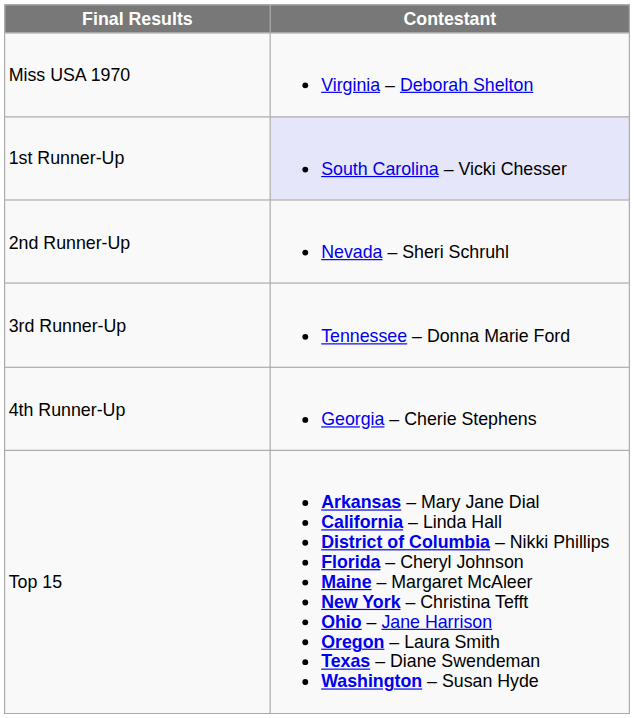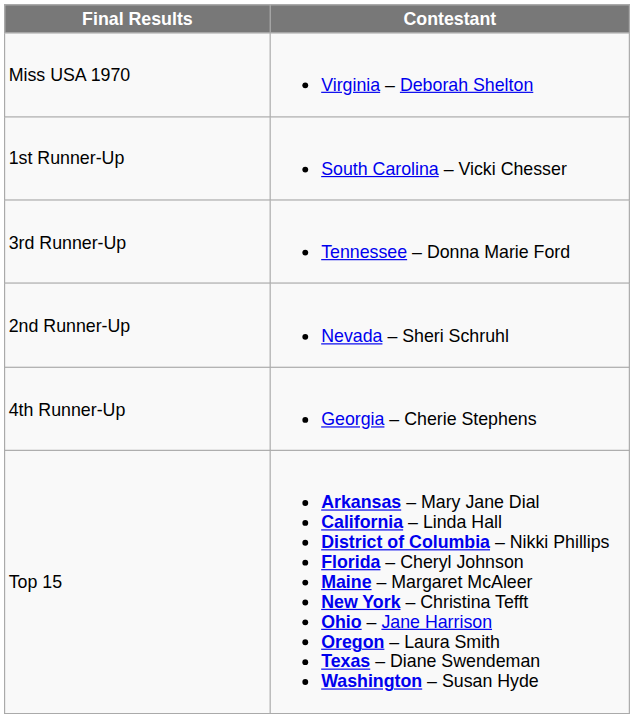 <table class="wikitable sortable" style="font-size: 95%;">
 <tr>
 <th width="220" style="background-color:#787878;color:#FFFFFF;">Final Results</th>
 <th width="300" style="background-color:#787878;color:#FFFFFF;">Contestant</th>
 </tr>
 <tr>
 <td>Miss USA 1970</td>
 <td><br><ul><li><a href='#'>Virginia</a> – <a href='#'>Deborah Shelton</a></li></ul></td>
 </tr>
 <tr>
 <td>1st Runner-Up</td>
-<td style="background: lavender;"><br><ul><li><a href='#'>South Carolina</a> – Vicki Chesser</li></ul></td>
+<td><br><ul><li><a href='#'>South Carolina</a> – Vicki Chesser</li></ul></td>
+</tr>
+<tr>
+<td>3rd Runner-Up</td>
+<td><br><ul><li><a href='#'>Tennessee</a> – Donna Marie Ford</li></ul></td>
 </tr>
 <tr>
 <td>2nd Runner-Up</td>
 <td><br><ul><li><a href='#'>Nevada</a> – Sheri Schruhl</li></ul></td>
-</tr>
-<tr>
-<td>3rd Runner-Up</td>
-<td><br><ul><li><a href='#'>Tennessee</a> – Donna Marie Ford</li></ul></td>
 </tr>
 <tr>
 <td>4th Runner-Up</td>
 <td><br><ul><li><a href='#'>Georgia</a> – Cherie Stephens</li></ul></td>
 </tr>
 <tr>
 <td>Top 15</td>
 <td><br><ul><li><strong> <a href='#'>Arkansas</a></strong> – Mary Jane Dial</li><li><strong> <a href='#'>California</a></strong> – Linda Hall</li><li><strong> <a href='#'>District of Columbia</a></strong> – Nikki Phillips</li><li><strong> <a href='#'>Florida</a></strong> – Cheryl Johnson</li><li><strong> <a href='#'>Maine</a></strong> – Margaret McAleer</li><li><strong> <a href='#'>New York</a></strong> – Christina Tefft</li><li><strong> <a href='#'>Ohio</a></strong> – <a href='#'>Jane Harrison</a></li><li><strong> <a href='#'>Oregon</a></strong> – Laura Smith</li><li><strong> <a href='#'>Texas</a></strong> – Diane Swendeman</li><li><strong> <a href='#'>Washington</a></strong> – Susan Hyde</li></ul></td>
 </tr>
 <tr>
 </tr>
 </table>
